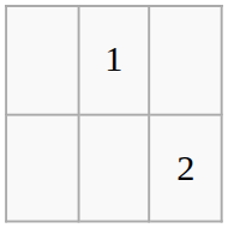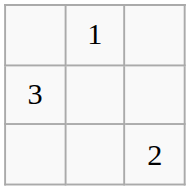 <table class="wikitable" style="margin-left:auto;margin-right:auto;text-align:center;width:6em;height:6em;table-layout:fixed;">
 <tr>
 </tr>
 <tr>
 <td></td>
 <td>1</td>
 <td></td>
 </tr>
 <tr>
+<td>3</td>
+<td></td>
+<td></td>
+</tr>
+<tr>
 <td></td>
 <td></td>
 <td>2</td>
 </tr>
 </table>
